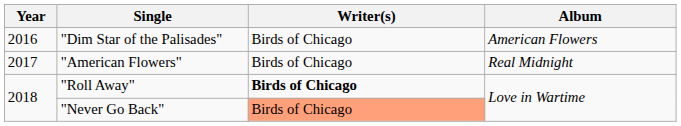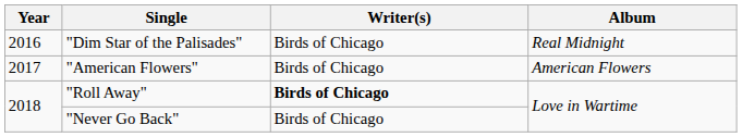 <table class="wikitable">
 <tr>
 <th scope="col" style="width: 50px;">Year</th>
 <th scope="col" style="width: 200px;">Single</th>
 <th scope="col" style="width: 250px;">Writer(s)</th>
 <th scope="col" style="width: 200px;">Album</th>
 </tr>
 <tr>
 <td>2016</td>
 <td>"Dim Star of the Palisades"</td>
 <td>Birds of Chicago</td>
-<td><em>American Flowers</em></td>
+<td><em>Real Midnight</em></td>
 </tr>
 <tr>
 <td>2017</td>
 <td>"American Flowers"</td>
 <td>Birds of Chicago</td>
-<td><em>Real Midnight</em></td>
+<td><em>American Flowers</em></td>
 </tr>
 <tr>
 <td rowspan="2">2018</td>
 <td>"Roll Away"</td>
 <td><strong>Birds of Chicago</strong></td>
 <td rowspan="2"><em>Love in Wartime</em></td>
 </tr>
 <tr>
 <td>"Never Go Back"</td>
-<td style="background: lightsalmon;">Birds of Chicago</td>
+<td>Birds of Chicago</td>
 </tr>
 </table>
